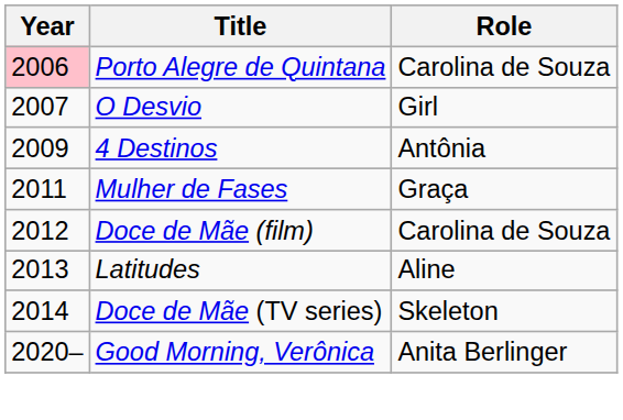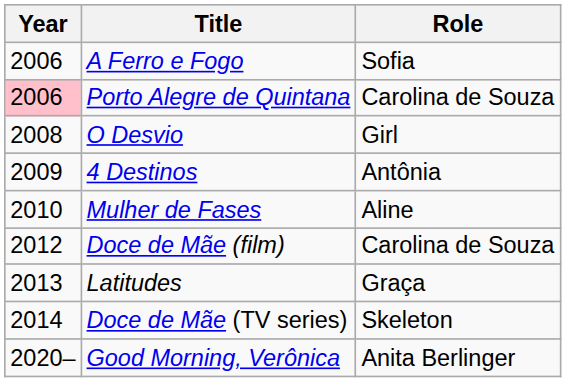 <table class="wikitable" style="font-size: 90%;">
 <tr>
 <th>Year</th>
 <th>Title</th>
 <th>Role</th>
 </tr>
 <tr>
+<td>2006</td>
+<td><em><a href='#'>A Ferro e Fogo</a></em></td>
+<td>Sofia</td>
+</tr>
+<tr>
 <td style="background: pink;">2006</td>
 <td><em><a href='#'>Porto Alegre de Quintana</a></em></td>
 <td>Carolina de Souza</td>
 </tr>
 <tr>
-<td>2007</td>
+<td>2008</td>
 <td><em><a href='#'>O Desvio</a></em></td>
 <td>Girl</td>
 </tr>
 <tr>
 <td>2009</td>
 <td><em><a href='#'>4 Destinos</a></em></td>
 <td>Antônia</td>
 </tr>
 <tr>
-<td>2011</td>
+<td>2010</td>
 <td><em><a href='#'>Mulher de Fases</a></em></td>
-<td>Graça</td>
+<td>Aline</td>
 </tr>
 <tr>
 <td>2012</td>
 <td><em><a href='#'>Doce de Mãe</a> (film)</em></td>
 <td>Carolina de Souza</td>
 </tr>
 <tr>
 <td>2013</td>
 <td><em>Latitudes</em></td>
-<td>Aline</td>
+<td>Graça</td>
 </tr>
 <tr>
 <td>2014</td>
 <td><em><a href='#'>Doce de Mãe</a></em> (TV series)</td>
 <td>Skeleton</td>
 </tr>
 <tr>
 <td>2020–</td>
 <td><em><a href='#'>Good Morning, Verônica</a></em></td>
 <td>Anita Berlinger</td>
 </tr>
 </table>
